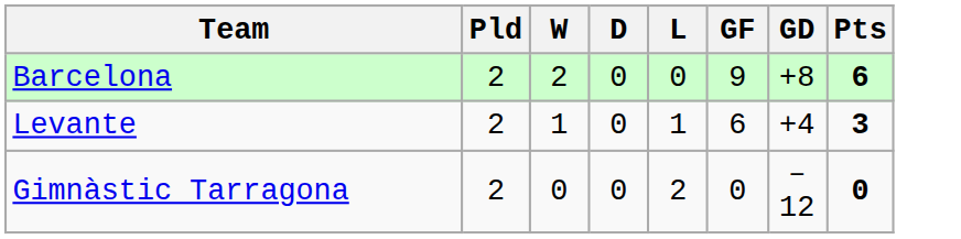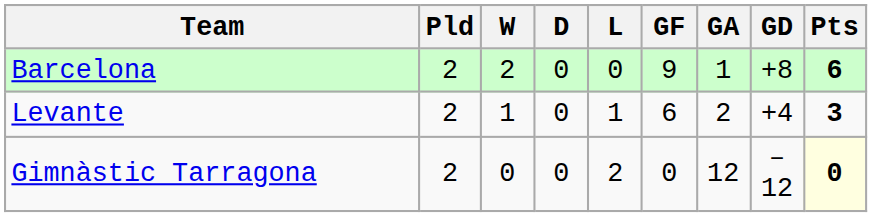 <table class="wikitable" style="text-align: center;">
 <tr>
 <th width=195>Team</th>
 <th width=20>Pld</th>
 <th width=20>W</th>
 <th width=20>D</th>
 <th width=20>L</th>
 <th width=20>GF</th>
+<th width=20>GA</th>
 <th width=20>GD</th>
 <th width=20>Pts</th>
 </tr>
 <tr align="center" style="background:#ccffcc;">
 <td align="left"> <a href='#'>Barcelona</a></td>
 <td>2</td>
 <td>2</td>
 <td>0</td>
 <td>0</td>
 <td>9</td>
+<td>1</td>
 <td>+8</td>
 <td><strong>6</strong></td>
 </tr>
 <tr align="center">
 <td align="left"> <a href='#'>Levante</a></td>
 <td>2</td>
 <td>1</td>
 <td>0</td>
 <td>1</td>
 <td>6</td>
+<td>2</td>
 <td>+4</td>
 <td><strong>3</strong></td>
 </tr>
 <tr align="center">
 <td align="left"> <a href='#'>Gimnàstic Tarragona</a></td>
 <td>2</td>
 <td>0</td>
 <td>0</td>
 <td>2</td>
 <td>0</td>
+<td>12</td>
 <td>–12</td>
-<td><strong>0</strong></td>
+<td style="background: lightyellow;"><strong>0</strong></td>
 </tr>
 </table>
